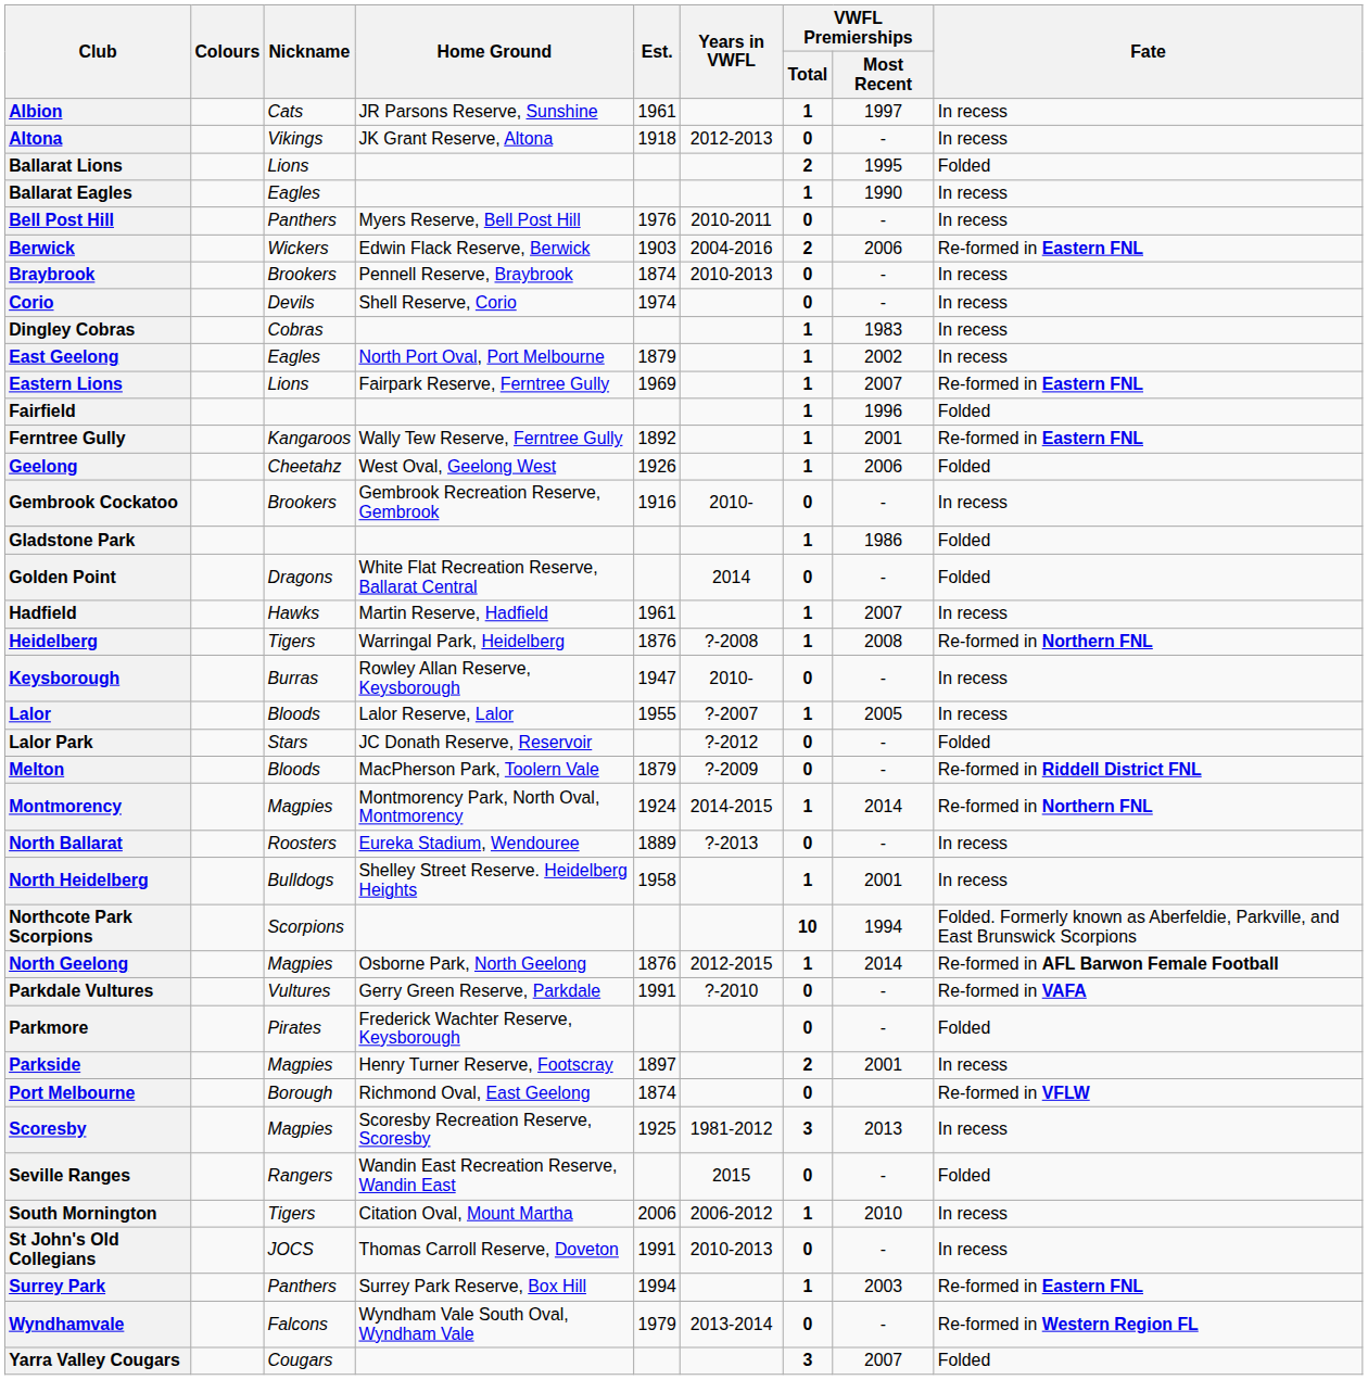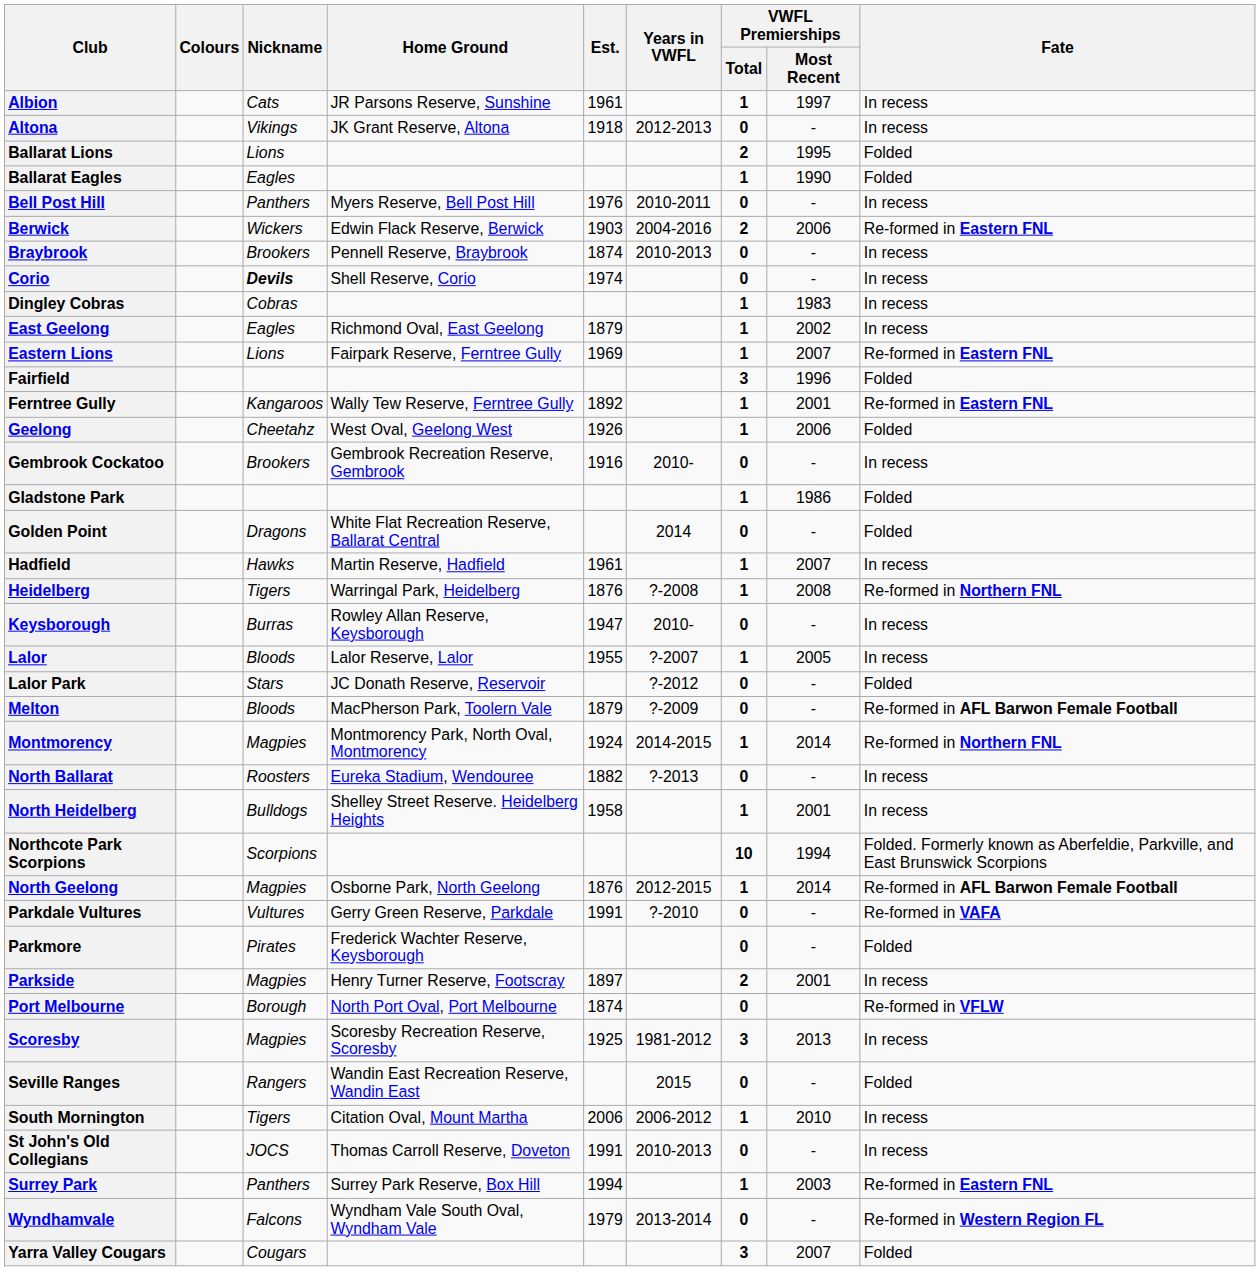 <table class="wikitable sortable" style="text-align:center; width:100%">
 <tr>
 <th rowspan="2">Club</th>
 <th rowspan="2">Colours</th>
 <th rowspan="2">Nickname</th>
 <th rowspan="2">Home Ground</th>
 <th rowspan="2">Est.</th>
 <th rowspan="2">Years in VWFL</th>
 <th colspan="2">VWFL Premierships</th>
 <th rowspan="2">Fate</th>
 </tr>
 <tr>
 <th>Total</th>
 <th>Most Recent</th>
 </tr>
 <tr>
 <th style="text-align:left"><a href='#'>Albion</a></th>
 <td></td>
 <td align="left"><em>Cats</em></td>
 <td align="left">JR Parsons Reserve, <a href='#'>Sunshine</a></td>
 <td>1961</td>
 <td></td>
 <td><strong>1</strong></td>
 <td>1997</td>
 <td align="left">In recess</td>
 </tr>
 <tr>
 <th style="text-align:left"><a href='#'>Altona</a></th>
 <td></td>
 <td align="left"><em>Vikings</em></td>
 <td align="left">JK Grant Reserve, <a href='#'>Altona</a></td>
 <td>1918</td>
 <td>2012-2013</td>
 <td><strong>0</strong></td>
 <td>-</td>
 <td align="left">In recess</td>
 </tr>
 <tr>
 <th style="text-align:left">Ballarat Lions</th>
 <td></td>
 <td align="left"><em>Lions</em></td>
 <td></td>
 <td></td>
 <td></td>
 <td><strong>2</strong></td>
 <td>1995</td>
 <td align="left">Folded</td>
 </tr>
 <tr>
 <th style="text-align:left">Ballarat Eagles</th>
 <td></td>
 <td align="left"><em>Eagles</em></td>
 <td></td>
 <td></td>
 <td></td>
 <td><strong>1</strong></td>
 <td>1990</td>
-<td align="left">In recess</td>
+<td align="left">Folded</td>
 </tr>
 <tr>
 <th style="text-align:left"><a href='#'>Bell Post Hill</a></th>
 <td></td>
 <td align="left"><em>Panthers</em></td>
 <td align="left">Myers Reserve, <a href='#'>Bell Post Hill</a></td>
 <td>1976</td>
 <td>2010-2011</td>
 <td><strong>0</strong></td>
 <td>-</td>
 <td align="left">In recess</td>
 </tr>
 <tr>
 <th style="text-align:left"><a href='#'>Berwick</a></th>
 <td></td>
 <td align="left"><em>Wickers</em></td>
 <td align="left">Edwin Flack Reserve, <a href='#'>Berwick</a></td>
 <td>1903</td>
 <td>2004-2016</td>
 <td><strong>2</strong></td>
 <td>2006</td>
 <td align="left">Re-formed in <a href='#'><strong>Eastern FNL</strong></a></td>
 </tr>
 <tr>
 <th style="text-align:left"><a href='#'>Braybrook</a></th>
 <td></td>
 <td align="left"><em>Brookers</em></td>
 <td align="left">Pennell Reserve, <a href='#'>Braybrook</a></td>
 <td>1874</td>
 <td>2010-2013</td>
 <td><strong>0</strong></td>
 <td>-</td>
 <td align="left">In recess</td>
 </tr>
 <tr>
 <th style="text-align:left"><a href='#'>Corio</a></th>
 <td></td>
-<td align="left"><em>Devils</em></td>
+<td align="left"><strong><em>Devils</em></strong></td>
 <td align="left">Shell Reserve, <a href='#'>Corio</a></td>
 <td>1974</td>
 <td></td>
 <td><strong>0</strong></td>
 <td>-</td>
 <td align="left">In recess</td>
 </tr>
 <tr>
 <th style="text-align:left">Dingley Cobras</th>
 <td></td>
 <td align="left"><em>Cobras</em></td>
 <td></td>
 <td></td>
 <td></td>
 <td><strong>1</strong></td>
 <td>1983</td>
 <td align="left">In recess</td>
 </tr>
 <tr>
 <th style="text-align:left"><a href='#'>East Geelong</a></th>
 <td></td>
 <td align="left"><em>Eagles</em></td>
-<td align="left"><a href='#'>North Port Oval</a>, <a href='#'>Port Melbourne</a></td>
+<td align="left">Richmond Oval, <a href='#'>East Geelong</a></td>
 <td>1879</td>
 <td></td>
 <td><strong>1</strong></td>
 <td>2002</td>
 <td align="left">In recess</td>
 </tr>
 <tr>
 <th style="text-align:left"><a href='#'>Eastern Lions</a></th>
 <td></td>
 <td align="left"><em>Lions</em></td>
 <td align="left">Fairpark Reserve, <a href='#'>Ferntree Gully</a></td>
 <td>1969</td>
 <td></td>
 <td><strong>1</strong></td>
 <td>2007</td>
 <td align="left">Re-formed in <a href='#'><strong>Eastern FNL</strong></a></td>
 </tr>
 <tr>
 <th style="text-align:left">Fairfield</th>
 <td></td>
 <td></td>
 <td></td>
 <td></td>
 <td></td>
-<td><strong>1</strong></td>
+<td><strong>3</strong></td>
 <td>1996</td>
 <td align="left">Folded</td>
 </tr>
 <tr>
 <th style="text-align:left">Ferntree Gully</th>
 <td></td>
 <td align="left"><em>Kangaroos</em></td>
 <td align="left">Wally Tew Reserve, <a href='#'>Ferntree Gully</a></td>
 <td>1892</td>
 <td></td>
 <td><strong>1</strong></td>
 <td>2001</td>
 <td align="left">Re-formed in <a href='#'><strong>Eastern FNL</strong></a></td>
 </tr>
 <tr>
 <th style="text-align:left"><a href='#'>Geelong</a></th>
 <td></td>
 <td align="left"><em>Cheetahz</em></td>
 <td align="left">West Oval, <a href='#'>Geelong West</a></td>
 <td>1926</td>
 <td></td>
 <td><strong>1</strong></td>
 <td>2006</td>
 <td align="left">Folded</td>
 </tr>
 <tr>
 <th style="text-align:left">Gembrook Cockatoo</th>
 <td></td>
 <td align="left"><em>Brookers</em></td>
 <td align="left">Gembrook Recreation Reserve, <a href='#'>Gembrook</a></td>
 <td>1916</td>
 <td>2010-</td>
 <td><strong>0</strong></td>
 <td>-</td>
 <td align="left">In recess</td>
 </tr>
 <tr>
 <th style="text-align:left">Gladstone Park</th>
 <td></td>
 <td></td>
 <td></td>
 <td></td>
 <td></td>
 <td><strong>1</strong></td>
 <td>1986</td>
 <td align="left">Folded</td>
 </tr>
 <tr>
 <th style="text-align:left">Golden Point</th>
 <td></td>
 <td align="left"><em>Dragons</em></td>
 <td align="left">White Flat Recreation Reserve, <a href='#'>Ballarat Central</a></td>
 <td></td>
 <td>2014</td>
 <td><strong>0</strong></td>
 <td>-</td>
 <td align="left">Folded</td>
 </tr>
 <tr>
 <th style="text-align:left">Hadfield</th>
 <td></td>
 <td align="left"><em>Hawks</em></td>
 <td align="left">Martin Reserve, <a href='#'>Hadfield</a></td>
 <td>1961</td>
 <td></td>
 <td><strong>1</strong></td>
 <td>2007</td>
 <td align="left">In recess</td>
 </tr>
 <tr>
 <th style="text-align:left"><a href='#'>Heidelberg</a></th>
 <td></td>
 <td align="left"><em>Tigers</em></td>
 <td align="left">Warringal Park, <a href='#'>Heidelberg</a></td>
 <td>1876</td>
 <td>?-2008</td>
 <td><strong>1</strong></td>
 <td>2008</td>
 <td align="left">Re-formed in <a href='#'><strong>Northern FNL</strong></a></td>
 </tr>
 <tr>
 <th style="text-align:left"><a href='#'>Keysborough</a></th>
 <td></td>
 <td align="left"><em>Burras</em></td>
 <td align="left">Rowley Allan Reserve, <a href='#'>Keysborough</a></td>
 <td>1947</td>
 <td>2010-</td>
 <td><strong>0</strong></td>
 <td>-</td>
 <td align="left">In recess</td>
 </tr>
 <tr>
 <th style="text-align:left"><a href='#'>Lalor</a></th>
 <td></td>
 <td align="left"><em>Bloods</em></td>
 <td align="left">Lalor Reserve, <a href='#'>Lalor</a></td>
 <td>1955</td>
 <td>?-2007</td>
 <td><strong>1</strong></td>
 <td>2005</td>
 <td align="left">In recess</td>
 </tr>
 <tr>
 <th style="text-align:left">Lalor Park</th>
 <td></td>
 <td align="left"><em>Stars</em></td>
 <td align="left">JC Donath Reserve, <a href='#'>Reservoir</a></td>
 <td></td>
 <td>?-2012</td>
 <td><strong>0</strong></td>
 <td>-</td>
 <td align="left">Folded</td>
 </tr>
 <tr>
 <th style="text-align:left"><a href='#'>Melton</a></th>
 <td></td>
 <td align="left"><em>Bloods</em></td>
 <td align="left">MacPherson Park, <a href='#'>Toolern Vale</a></td>
 <td>1879</td>
 <td>?-2009</td>
 <td><strong>0</strong></td>
 <td>-</td>
-<td align="left">Re-formed in <a href='#'><strong>Riddell District FNL</strong></a></td>
+<td align="left">Re-formed in <strong>AFL Barwon Female Football</strong></td>
 </tr>
 <tr>
 <th style="text-align:left"><a href='#'>Montmorency</a></th>
 <td></td>
 <td align="left"><em>Magpies</em></td>
 <td align="left">Montmorency Park, North Oval, <a href='#'>Montmorency</a></td>
 <td>1924</td>
 <td>2014-2015</td>
 <td><strong>1</strong></td>
 <td>2014</td>
 <td align="left">Re-formed in <a href='#'><strong>Northern FNL</strong></a></td>
 </tr>
 <tr>
 <th style="text-align:left"><a href='#'>North Ballarat</a></th>
 <td></td>
 <td align="left"><em>Roosters</em></td>
 <td align="left"><a href='#'>Eureka Stadium</a>, <a href='#'>Wendouree</a></td>
-<td>1889</td>
+<td>1882</td>
 <td>?-2013</td>
 <td><strong>0</strong></td>
 <td>-</td>
 <td align="left">In recess</td>
 </tr>
 <tr>
 <th style="text-align:left"><a href='#'>North Heidelberg</a></th>
 <td></td>
 <td align="left"><em>Bulldogs</em></td>
 <td align="left">Shelley Street Reserve. <a href='#'>Heidelberg Heights</a></td>
 <td>1958</td>
 <td></td>
 <td><strong>1</strong></td>
 <td>2001</td>
 <td align="left">In recess</td>
 </tr>
 <tr>
 <th style="text-align:left">Northcote Park Scorpions</th>
 <td></td>
 <td align="left"><em>Scorpions</em></td>
 <td></td>
 <td></td>
 <td></td>
 <td><strong>10</strong></td>
 <td>1994</td>
 <td align="left">Folded. Formerly known as Aberfeldie, Parkville, and East Brunswick Scorpions</td>
 </tr>
 <tr>
 <th style="text-align:left"><a href='#'>North Geelong</a></th>
 <td></td>
 <td align="left"><em>Magpies</em></td>
 <td align="left">Osborne Park, <a href='#'>North Geelong</a></td>
 <td>1876</td>
 <td>2012-2015</td>
 <td><strong>1</strong></td>
 <td>2014</td>
 <td align="left">Re-formed in <strong>AFL Barwon Female Football</strong></td>
 </tr>
 <tr>
 <th style="text-align:left">Parkdale Vultures</th>
 <td></td>
 <td align="left"><em>Vultures</em></td>
 <td align="left">Gerry Green Reserve, <a href='#'>Parkdale</a></td>
 <td>1991</td>
 <td>?-2010</td>
 <td><strong>0</strong></td>
 <td>-</td>
 <td align="left">Re-formed in <a href='#'><strong>VAFA</strong></a></td>
 </tr>
 <tr>
 <th style="text-align:left">Parkmore</th>
 <td></td>
 <td align="left"><em>Pirates</em></td>
 <td align="left">Frederick Wachter Reserve, <a href='#'>Keysborough</a></td>
 <td></td>
 <td></td>
 <td><strong>0</strong></td>
 <td>-</td>
 <td align="left">Folded</td>
 </tr>
 <tr>
 <th style="text-align:left"><a href='#'>Parkside</a></th>
 <td></td>
 <td align="left"><em>Magpies</em></td>
 <td align="left">Henry Turner Reserve, <a href='#'>Footscray</a></td>
 <td>1897</td>
 <td></td>
 <td><strong>2</strong></td>
 <td>2001</td>
 <td align="left">In recess</td>
 </tr>
 <tr>
 <th style="text-align:left"><a href='#'>Port Melbourne</a></th>
 <td></td>
 <td align="left"><em>Borough</em></td>
-<td align="left">Richmond Oval, <a href='#'>East Geelong</a></td>
+<td align="left"><a href='#'>North Port Oval</a>, <a href='#'>Port Melbourne</a></td>
 <td>1874</td>
 <td></td>
 <td><strong>0</strong></td>
 <td></td>
 <td align="left">Re-formed in <a href='#'><strong>VFLW</strong></a></td>
 </tr>
 <tr>
 <th style="text-align:left"><a href='#'>Scoresby</a></th>
 <td></td>
 <td align="left"><em>Magpies</em></td>
 <td align="left">Scoresby Recreation Reserve, <a href='#'>Scoresby</a></td>
 <td>1925</td>
 <td>1981-2012</td>
 <td><strong>3</strong></td>
 <td>2013</td>
 <td align="left">In recess</td>
 </tr>
 <tr>
 <th style="text-align:left">Seville Ranges</th>
 <td></td>
 <td align="left"><em>Rangers</em></td>
 <td align="left">Wandin East Recreation Reserve, <a href='#'>Wandin East</a></td>
 <td></td>
 <td>2015</td>
 <td><strong>0</strong></td>
 <td>-</td>
 <td align="left">Folded</td>
 </tr>
 <tr>
 <th style="text-align:left">South Mornington</th>
 <td></td>
 <td align="left"><em>Tigers</em></td>
 <td align="left">Citation Oval, <a href='#'>Mount Martha</a></td>
 <td>2006</td>
 <td>2006-2012</td>
 <td><strong>1</strong></td>
 <td>2010</td>
 <td align="left">In recess</td>
 </tr>
 <tr>
 <th style="text-align:left">St John's Old Collegians</th>
 <td></td>
 <td align="left"><em>JOCS</em></td>
 <td align="left">Thomas Carroll Reserve, <a href='#'>Doveton</a></td>
 <td>1991</td>
 <td>2010-2013</td>
 <td><strong>0</strong></td>
 <td>-</td>
 <td align="left">In recess</td>
 </tr>
 <tr>
 <th style="text-align:left"><a href='#'>Surrey Park</a></th>
 <td></td>
 <td align="left"><em>Panthers</em></td>
 <td align="left">Surrey Park Reserve, <a href='#'>Box Hill</a></td>
 <td>1994</td>
 <td></td>
 <td><strong>1</strong></td>
 <td>2003</td>
 <td align="left">Re-formed in <a href='#'><strong>Eastern FNL</strong></a></td>
 </tr>
 <tr>
 <th style="text-align:left"><a href='#'>Wyndhamvale</a></th>
 <td></td>
 <td align="left"><em>Falcons</em></td>
 <td align="left">Wyndham Vale South Oval, <a href='#'>Wyndham Vale</a></td>
 <td>1979</td>
 <td>2013-2014</td>
 <td><strong>0</strong></td>
 <td>-</td>
 <td align="left">Re-formed in <a href='#'><strong>Western Region FL</strong></a></td>
 </tr>
 <tr>
 <th style="text-align:left">Yarra Valley Cougars</th>
 <td></td>
 <td align="left"><em>Cougars</em></td>
 <td></td>
 <td></td>
 <td></td>
 <td><strong>3</strong></td>
 <td>2007</td>
 <td align="left">Folded</td>
 </tr>
 </table>
